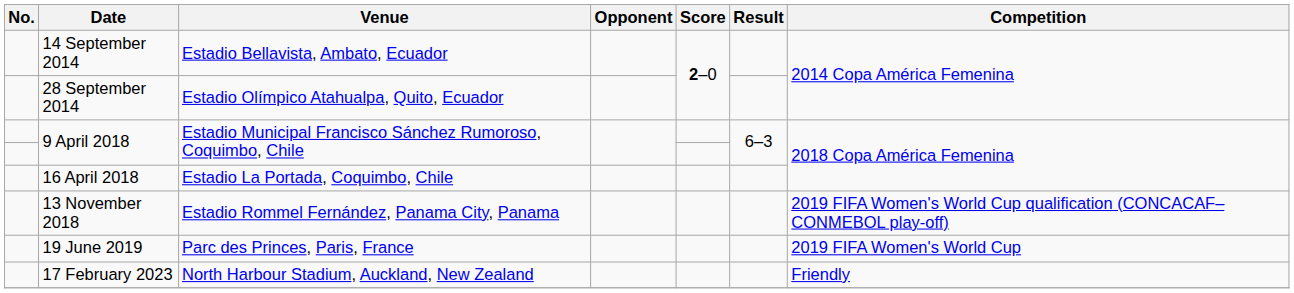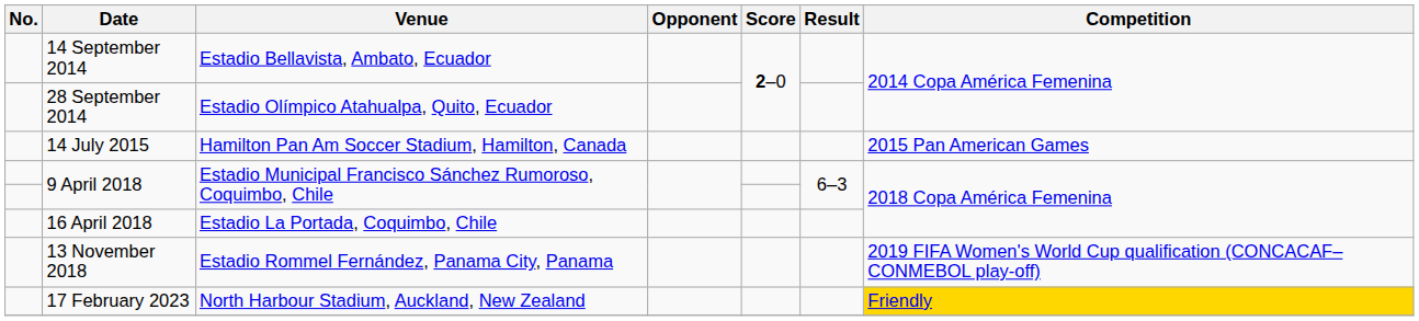 <table class="wikitable">
 <tr>
 <th>No.</th>
 <th>Date</th>
 <th>Venue</th>
 <th>Opponent</th>
 <th>Score</th>
 <th>Result</th>
 <th>Competition</th>
 </tr>
 <tr>
 <td></td>
 <td>14 September 2014</td>
 <td><a href='#'>Estadio Bellavista</a>, <a href='#'>Ambato</a>, <a href='#'>Ecuador</a></td>
 <td></td>
 <td rowspan=2 style="text-align:center;"><strong>2</strong>–0</td>
 <td></td>
 <td rowspan=2><a href='#'>2014 Copa América Femenina</a></td>
 </tr>
 <tr>
 <td></td>
 <td>28 September 2014</td>
 <td><a href='#'>Estadio Olímpico Atahualpa</a>, <a href='#'>Quito</a>, <a href='#'>Ecuador</a></td>
 <td></td>
 <td></td>
+</tr>
+<tr>
+<td></td>
+<td>14 July 2015</td>
+<td><a href='#'>Hamilton Pan Am Soccer Stadium</a>, <a href='#'>Hamilton</a>, <a href='#'>Canada</a></td>
+<td></td>
+<td></td>
+<td></td>
+<td><a href='#'>2015 Pan American Games</a></td>
 </tr>
 <tr>
 <td></td>
 <td rowspan=2>9 April 2018</td>
 <td rowspan=2><a href='#'>Estadio Municipal Francisco Sánchez Rumoroso</a>, <a href='#'>Coquimbo</a>, <a href='#'>Chile</a></td>
 <td rowspan=2></td>
 <td></td>
 <td rowspan=2 style="text-align:center;">6–3</td>
 <td rowspan=3><a href='#'>2018 Copa América Femenina</a></td>
 </tr>
 <tr>
 <td></td>
 <td></td>
 </tr>
 <tr>
 <td></td>
 <td>16 April 2018</td>
 <td><a href='#'>Estadio La Portada</a>, <a href='#'>Coquimbo</a>, <a href='#'>Chile</a></td>
 <td></td>
 <td></td>
 <td></td>
 </tr>
 <tr>
 <td></td>
 <td>13 November 2018</td>
 <td><a href='#'>Estadio Rommel Fernández</a>, <a href='#'>Panama City</a>, <a href='#'>Panama</a></td>
 <td></td>
 <td></td>
 <td></td>
 <td><a href='#'>2019 FIFA Women's World Cup qualification (CONCACAF–CONMEBOL play-off)</a></td>
 </tr>
 <tr>
 <td></td>
-<td>19 June 2019</td>
-<td><a href='#'>Parc des Princes</a>, <a href='#'>Paris</a>, <a href='#'>France</a></td>
-<td></td>
-<td></td>
-<td></td>
-<td><a href='#'>2019 FIFA Women's World Cup</a></td>
-</tr>
-<tr>
-<td></td>
 <td>17 February 2023</td>
 <td><a href='#'>North Harbour Stadium</a>, <a href='#'>Auckland</a>, <a href='#'>New Zealand</a></td>
 <td></td>
 <td></td>
 <td></td>
-<td><a href='#'>Friendly</a></td>
+<td style="background: gold;"><a href='#'>Friendly</a></td>
 </tr>
 <tr>
 </tr>
 </table>
